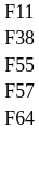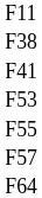 <table>
 <tr>
 <td>F11</td>
 <td></td>
 <td></td>
 <td></td>
 </tr>
 <tr>
 <td>F38</td>
+<td></td>
+<td></td>
+<td></td>
+</tr>
+<tr>
+<td>F41</td>
+<td></td>
+<td></td>
+<td></td>
+</tr>
+<tr>
+<td>F53</td>
 <td></td>
 <td></td>
 <td></td>
 </tr>
 <tr>
 <td>F55</td>
 <td></td>
 <td></td>
 <td></td>
 </tr>
 <tr>
 <td>F57</td>
 <td></td>
 <td></td>
 <td></td>
 </tr>
 <tr>
 <td>F64</td>
 <td></td>
 <td></td>
 <td></td>
 </tr>
 </table>
